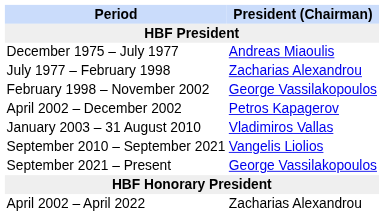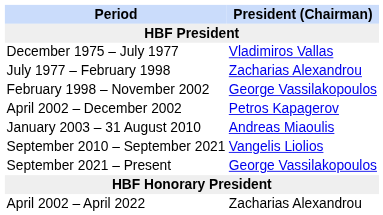 <table class="toccolours" border="0" cellpadding="2" cellspacing="0" align="left" style="margin:0.5em;">
 <tr bgcolor=#CADCFB>
 <th>Period</th>
 <th>President (Chairman)</th>
 </tr>
 <tr>
 <th colspan="4" bgcolor=#EFEFEF>HBF President </th>
 </tr>
 <tr>
 <td align="left">December 1975 – July 1977</td>
-<td align="left"><a href='#'>Andreas Miaoulis</a> </td>
+<td align="left"><a href='#'>Vladimiros Vallas</a> </td>
 </tr>
 <tr>
 <td align="left">July 1977 – February 1998</td>
 <td align="left"><a href='#'>Zacharias Alexandrou</a> </td>
 </tr>
 <tr>
 <td align="left">February 1998 – November 2002</td>
 <td align="left"><a href='#'>George Vassilakopoulos</a> </td>
 </tr>
 <tr>
 <td align="left">April 2002 – December 2002</td>
 <td align="left"><a href='#'>Petros Kapagerov</a> </td>
 </tr>
 <tr>
 <td align="left">January 2003 – 31 August 2010</td>
-<td align="left"><a href='#'>Vladimiros Vallas</a> </td>
+<td align="left"><a href='#'>Andreas Miaoulis</a> </td>
 </tr>
 <tr>
 <td align="left">September 2010 – September 2021</td>
 <td align="left"><a href='#'>Vangelis Liolios</a> </td>
 </tr>
 <tr>
 <td align="left">September 2021 – Present</td>
 <td align="left"><a href='#'>George Vassilakopoulos</a> </td>
 </tr>
 <tr>
 <th colspan="4" bgcolor=#EFEFEF>HBF Honorary President</th>
 </tr>
 <tr>
 <td align="left">April 2002 – April 2022</td>
 <td align="left">Zacharias Alexandrou </td>
 </tr>
 </table>
